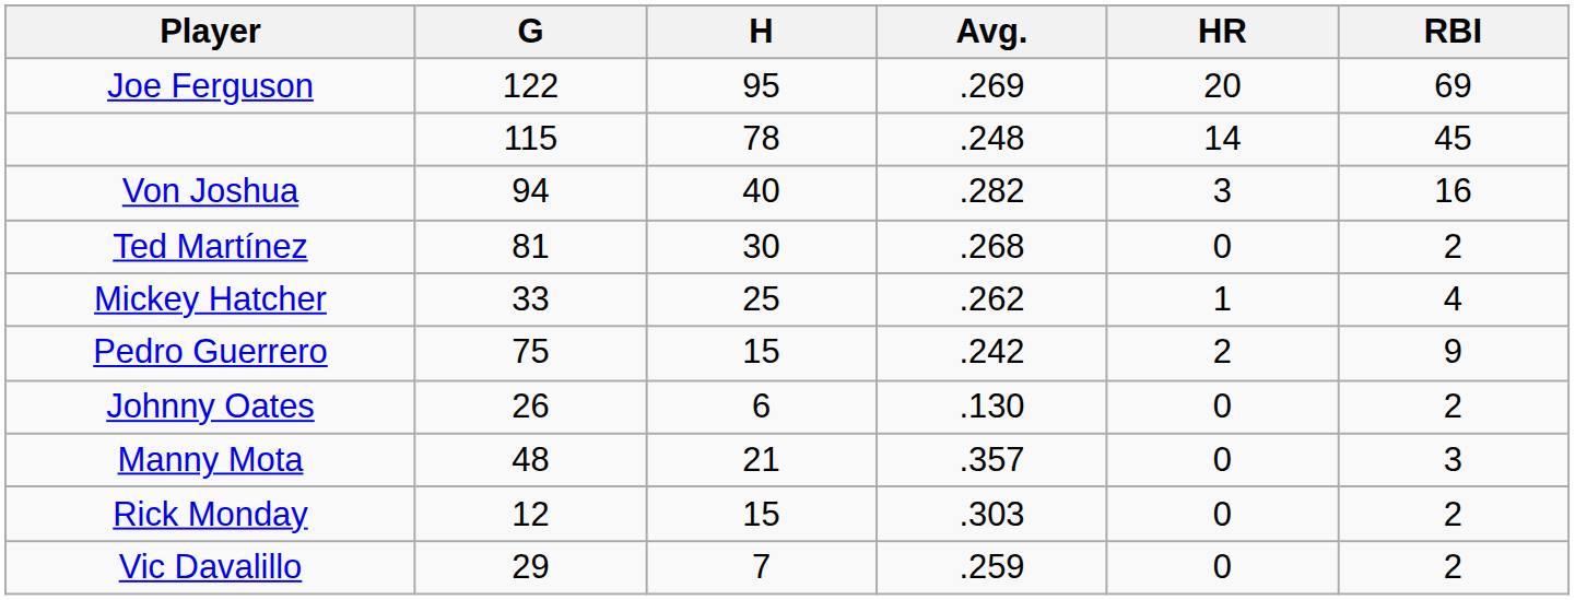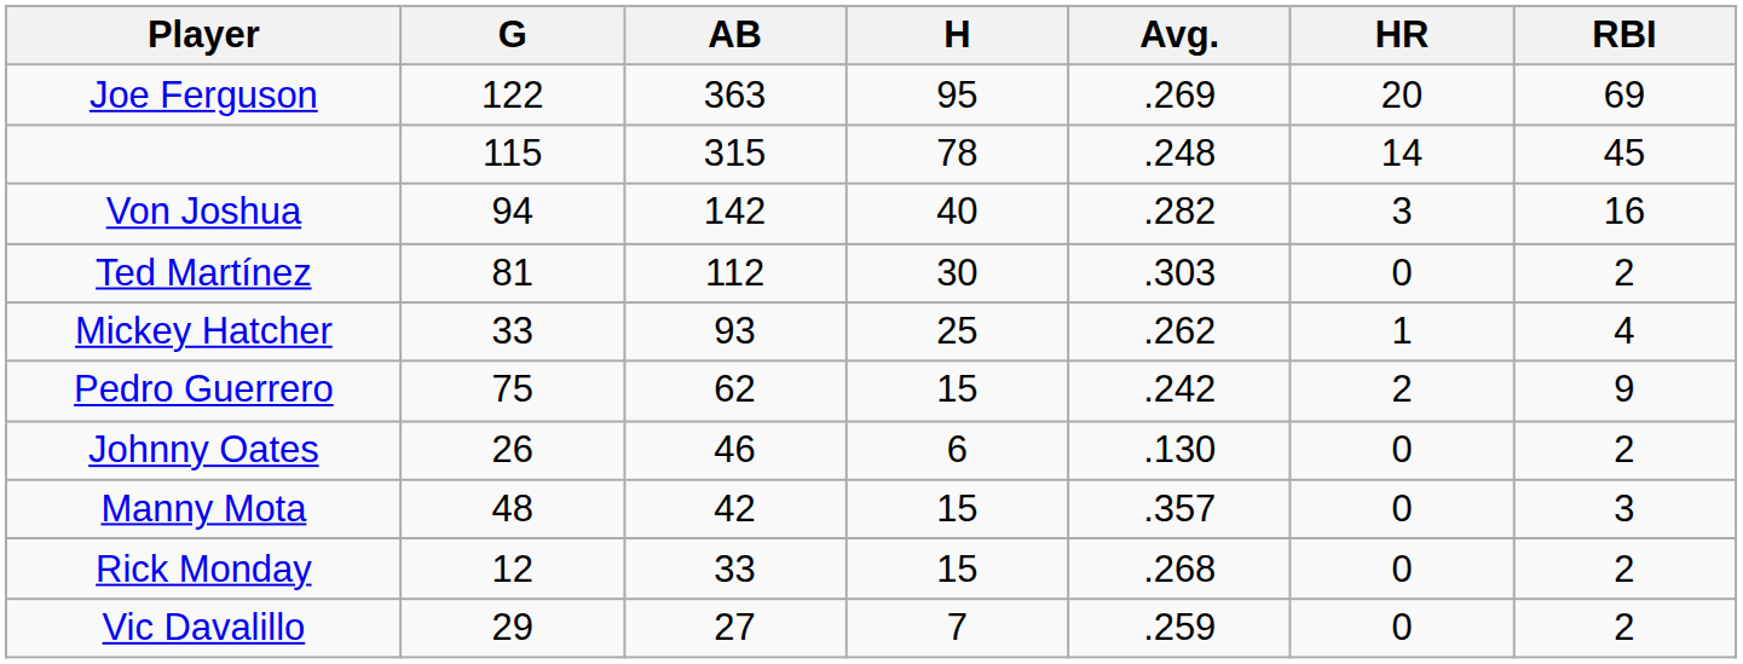 <table class="wikitable sortable">
 <tr>
 <th bgcolor="#DDDDFF" width="16%">Player</th>
 <th bgcolor="#DDDDFF" width="9%">G</th>
+<th bgcolor="#DDDDFF" width="9%">AB</th>
 <th bgcolor="#DDDDFF" width="9%">H</th>
 <th bgcolor="#DDDDFF" width="9%">Avg.</th>
 <th bgcolor="#DDDDFF" width="9%">HR</th>
 <th bgcolor="#DDDDFF" width="9%">RBI</th>
 </tr>
 <tr align="center">
 <td><a href='#'>Joe Ferguson</a></td>
 <td>122</td>
+<td>363</td>
 <td>95</td>
 <td>.269</td>
 <td>20</td>
 <td>69</td>
 </tr>
 <tr align=center>
 <td></td>
 <td>115</td>
+<td>315</td>
 <td>78</td>
 <td>.248</td>
 <td>14</td>
 <td>45</td>
 </tr>
 <tr align="center">
 <td><a href='#'>Von Joshua</a></td>
 <td>94</td>
+<td>142</td>
 <td>40</td>
 <td>.282</td>
 <td>3</td>
 <td>16</td>
 </tr>
 <tr align=center>
 <td><a href='#'>Ted Martínez</a></td>
 <td>81</td>
+<td>112</td>
 <td>30</td>
-<td>.268</td>
+<td>.303</td>
 <td>0</td>
 <td>2</td>
 </tr>
 <tr align=center>
 <td><a href='#'>Mickey Hatcher</a></td>
 <td>33</td>
+<td>93</td>
 <td>25</td>
 <td>.262</td>
 <td>1</td>
 <td>4</td>
 </tr>
 <tr align=center>
 <td><a href='#'>Pedro Guerrero</a></td>
 <td>75</td>
+<td>62</td>
 <td>15</td>
 <td>.242</td>
 <td>2</td>
 <td>9</td>
 </tr>
 <tr align=center>
 <td><a href='#'>Johnny Oates</a></td>
 <td>26</td>
+<td>46</td>
 <td>6</td>
 <td>.130</td>
 <td>0</td>
 <td>2</td>
 </tr>
 <tr align=center>
 <td><a href='#'>Manny Mota</a></td>
 <td>48</td>
-<td>21</td>
+<td>42</td>
+<td>15</td>
 <td>.357</td>
 <td>0</td>
 <td>3</td>
 </tr>
 <tr align=center>
 <td><a href='#'>Rick Monday</a></td>
 <td>12</td>
+<td>33</td>
 <td>15</td>
-<td>.303</td>
+<td>.268</td>
 <td>0</td>
 <td>2</td>
 </tr>
 <tr align=center>
 <td><a href='#'>Vic Davalillo</a></td>
 <td>29</td>
+<td>27</td>
 <td>7</td>
 <td>.259</td>
 <td>0</td>
 <td>2</td>
 </tr>
 </table>
